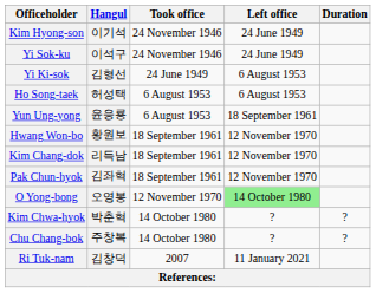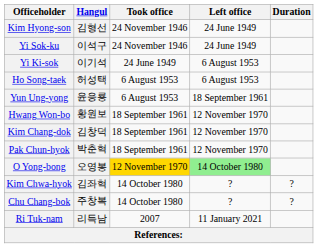 <table class="wikitable sortable">
 <tr>
 <th scope="col">Officeholder</th>
 <th class="unsortable"><a href='#'>Hangul</a></th>
 <th scope="col">Took office</th>
 <th scope="col">Left office</th>
 <th scope="col">Duration</th>
 </tr>
 <tr>
 <th align="center" scope="row" style="font-weight:normal;"><a href='#'>Kim Hyong-son</a></th>
-<th align="center" scope="row" style="font-weight:normal;">이기석</th>
+<th align="center" scope="row" style="font-weight:normal;">김형선</th>
 <td align="center">24 November 1946</td>
 <td align="center">24 June 1949</td>
 <td align="center"></td>
 </tr>
 <tr>
 <th align="center" scope="row" style="font-weight:normal;"><a href='#'>Yi Sok-ku</a></th>
 <th align="center" scope="row" style="font-weight:normal;">이석구</th>
 <td align="center">24 November 1946</td>
 <td align="center">24 June 1949</td>
 <td align="center"></td>
 </tr>
 <tr>
 <th align="center" scope="row" style="font-weight:normal;"><a href='#'>Yi Ki-sok</a></th>
-<th align="center" scope="row" style="font-weight:normal;">김형선</th>
+<th align="center" scope="row" style="font-weight:normal;">이기석</th>
 <td align="center">24 June 1949</td>
 <td align="center">6 August 1953</td>
 <td align="center"></td>
 </tr>
 <tr>
 <th align="center" scope="row" style="font-weight:normal;"><a href='#'>Ho Song-taek</a></th>
 <th align="center" scope="row" style="font-weight:normal;">허성택</th>
 <td align="center">6 August 1953</td>
 <td align="center">6 August 1953</td>
 <td align="center"></td>
 </tr>
 <tr>
 <th align="center" scope="row" style="font-weight:normal;"><a href='#'>Yun Ung-yong</a></th>
 <th align="center" scope="row" style="font-weight:normal;">윤응룡</th>
 <td align="center">6 August 1953</td>
 <td align="center">18 September 1961</td>
 <td align="center"></td>
 </tr>
 <tr>
 <th align="center" scope="row" style="font-weight:normal;"><a href='#'>Hwang Won-bo</a></th>
 <th align="center" scope="row" style="font-weight:normal;">황원보</th>
 <td align="center">18 September 1961</td>
 <td align="center">12 November 1970</td>
 <td align="center"></td>
 </tr>
 <tr>
 <th align="center" scope="row" style="font-weight:normal;"><a href='#'>Kim Chang-dok</a></th>
-<th align="center" scope="row" style="font-weight:normal;">리득남</th>
+<th align="center" scope="row" style="font-weight:normal;">김창덕</th>
 <td align="center">18 September 1961</td>
 <td align="center">12 November 1970</td>
 <td align="center"></td>
 </tr>
 <tr>
 <th align="center" scope="row" style="font-weight:normal;"><a href='#'>Pak Chun-hyok</a></th>
-<th align="center" scope="row" style="font-weight:normal;">김좌혁</th>
+<th align="center" scope="row" style="font-weight:normal;">박춘혁</th>
 <td align="center">18 September 1961</td>
 <td align="center">12 November 1970</td>
 <td align="center"></td>
 </tr>
 <tr>
 <th align="center" scope="row" style="font-weight:normal;"><a href='#'>O Yong-bong</a></th>
 <th align="center" scope="row" style="font-weight:normal;">오영봉</th>
-<td align="center">12 November 1970</td>
+<td align="center" style="background: gold;">12 November 1970</td>
 <td align="center" style="background: lightgreen;">14 October 1980</td>
 <td align="center"></td>
 </tr>
 <tr>
 <th align="center" scope="row" style="font-weight:normal;"><a href='#'>Kim Chwa-hyok</a></th>
-<th align="center" scope="row" style="font-weight:normal;">박춘혁</th>
+<th align="center" scope="row" style="font-weight:normal;">김좌혁</th>
 <td align="center">14 October 1980</td>
 <td align="center">?</td>
 <td align="center">?</td>
 </tr>
 <tr>
 <th align="center" scope="row" style="font-weight:normal;"><a href='#'>Chu Chang-bok</a></th>
 <th align="center" scope="row" style="font-weight:normal;">주창복</th>
 <td align="center">14 October 1980</td>
 <td align="center">?</td>
 <td align="center">?</td>
 </tr>
 <tr>
 <th align="center" scope="row" style="font-weight:normal;"><a href='#'>Ri Tuk-nam</a></th>
-<th align="center" scope="row" style="font-weight:normal;">김창덕</th>
+<th align="center" scope="row" style="font-weight:normal;">리득남</th>
 <td align="center">2007</td>
 <td align="center">11 January 2021</td>
 <td align="center"></td>
 </tr>
 <tr>
 <th colspan="8" unsortable><strong>References:</strong><br></th>
 </tr>
 </table>
